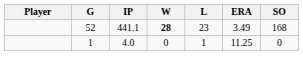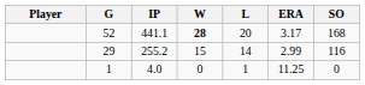 <table class="wikitable sortable">
 <tr>
 <th bgcolor="#DDDDFF" width="16%">Player</th>
 <th bgcolor="#DDDDFF" width="9%">G</th>
 <th bgcolor="#DDDDFF" width="9%">IP</th>
 <th bgcolor="#DDDDFF" width="9%">W</th>
 <th bgcolor="#DDDDFF" width="9%">L</th>
 <th bgcolor="#DDDDFF" width="9%">ERA</th>
 <th bgcolor="#DDDDFF" width="9%">SO</th>
 </tr>
 <tr align="center">
 <td></td>
 <td>52</td>
 <td>441.1</td>
 <td><strong>28</strong></td>
-<td>23</td>
-<td>3.49</td>
+<td>20</td>
+<td>3.17</td>
 <td>168</td>
+</tr>
+<tr align="center">
+<td></td>
+<td>29</td>
+<td>255.2</td>
+<td>15</td>
+<td>14</td>
+<td>2.99</td>
+<td>116</td>
 </tr>
 <tr align="center">
 <td></td>
 <td>1</td>
 <td>4.0</td>
 <td>0</td>
 <td>1</td>
 <td>11.25</td>
 <td>0</td>
 </tr>
 </table>
